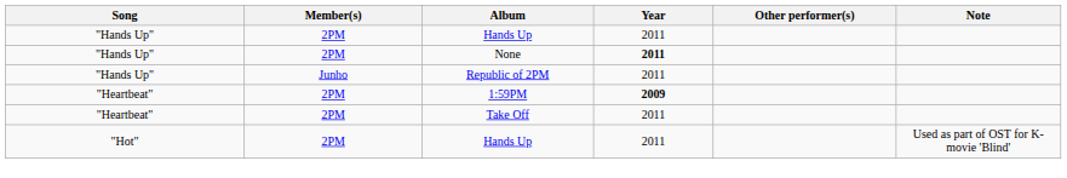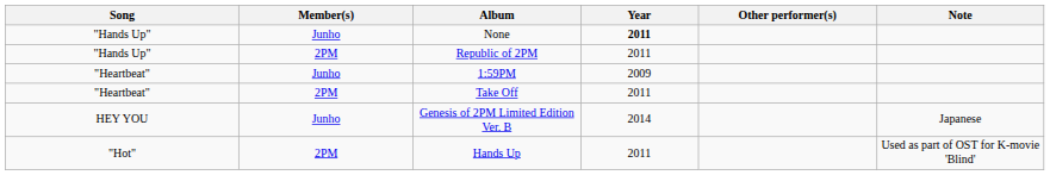 <table class="wikitable" style="margin:0.5em auto; clear:both; font-size:.9em; text-align:center; width:100%">
 <tr>
 <th width="500">Song</th>
 <th width="350">Member(s)</th>
 <th width="350">Album</th>
 <th width="250">Year</th>
 <th width="350">Other performer(s)</th>
 <th width="350">Note</th>
 </tr>
 <tr>
-<td>"Hands Up"</td>
-<td><a href='#'>2PM</a></td>
-<td><a href='#'>Hands Up</a></td>
-<td>2011</td>
-<td></td>
-<td></td>
-</tr>
-<tr>
 <td>"Hands Up" </td>
-<td><a href='#'>2PM</a></td>
+<td><a href='#'>Junho</a></td>
 <td>None</td>
 <td><strong>2011</strong></td>
 <td></td>
 <td></td>
 </tr>
 <tr>
 <td>"Hands Up" </td>
-<td><a href='#'>Junho</a></td>
+<td><a href='#'>2PM</a></td>
 <td><a href='#'>Republic of 2PM</a></td>
 <td>2011</td>
 <td></td>
 <td></td>
 </tr>
 <tr>
 <td>"Heartbeat"</td>
-<td><a href='#'>2PM</a></td>
+<td><a href='#'>Junho</a></td>
 <td><a href='#'>1:59PM</a></td>
-<td><strong>2009</strong></td>
+<td>2009</td>
 <td></td>
 <td></td>
 </tr>
 <tr>
 <td>"Heartbeat" </td>
 <td><a href='#'>2PM</a></td>
 <td><a href='#'>Take Off</a></td>
 <td>2011</td>
 <td></td>
 <td></td>
 </tr>
 <tr>
+<td>HEY YOU</td>
+<td><a href='#'>Junho</a></td>
+<td><a href='#'>Genesis of 2PM Limited Edition Ver. B</a></td>
+<td>2014</td>
+<td></td>
+<td>Japanese</td>
+</tr>
+<tr>
 <td>"Hot"</td>
 <td><a href='#'>2PM</a></td>
 <td><a href='#'>Hands Up</a></td>
 <td>2011</td>
 <td></td>
 <td>Used as part of OST for K-movie 'Blind'</td>
 </tr>
 </table>
